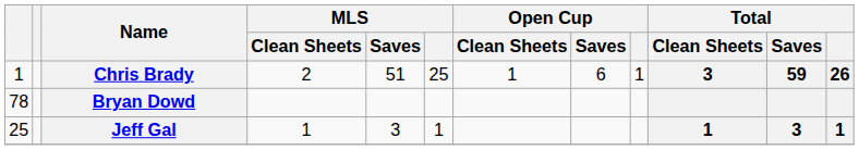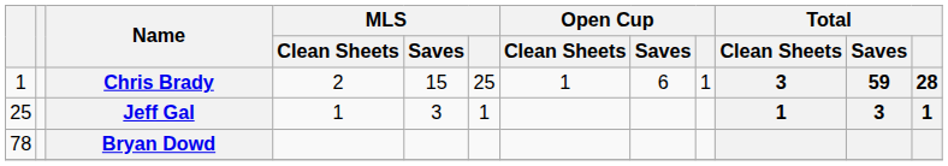 <table class="wikitable sortable" style="text-align:center">
 <tr>
 <th rowspan="2"></th>
 <th rowspan="2"></th>
 <th rowspan="2" style="width:180px;">Name</th>
 <th colspan="3" style="width:87px;">MLS</th>
 <th colspan="3" style="width:87px;">Open Cup</th>
 <th colspan="3" style="width:87px;">Total</th>
 </tr>
 <tr>
 <th>Clean Sheets</th>
 <th>Saves</th>
 <th></th>
 <th>Clean Sheets</th>
 <th>Saves</th>
 <th></th>
 <th>Clean Sheets</th>
 <th>Saves</th>
 <th></th>
 </tr>
 <tr>
 <td>1</td>
 <td></td>
 <th><a href='#'>Chris Brady</a><br></th>
 <td>2</td>
-<td>51</td>
+<td>15</td>
 <td>25<br></td>
 <td>1</td>
 <td>6</td>
 <td>1<br></td>
 <th>3</th>
 <th>59</th>
-<th>26</th>
+<th>28</th>
+</tr>
+<tr>
+<td>25</td>
+<td></td>
+<th><a href='#'>Jeff Gal</a><br></th>
+<td>1</td>
+<td>3</td>
+<td>1<br></td>
+<td></td>
+<td></td>
+<td><br></td>
+<th>1</th>
+<th>3</th>
+<th>1</th>
 </tr>
 <tr>
 <td>78</td>
 <td></td>
 <th><a href='#'>Bryan Dowd</a><br></th>
 <td></td>
 <td></td>
 <td><br></td>
 <td></td>
 <td></td>
 <td><br></td>
 <th></th>
 <th></th>
 <th></th>
 </tr>
 <tr>
-<td>25</td>
-<td></td>
-<th><a href='#'>Jeff Gal</a><br></th>
-<td>1</td>
-<td>3</td>
-<td>1<br></td>
-<td></td>
-<td></td>
-<td><br></td>
-<th>1</th>
-<th>3</th>
-<th>1</th>
-</tr>
-<tr>
 </tr>
 </table>
